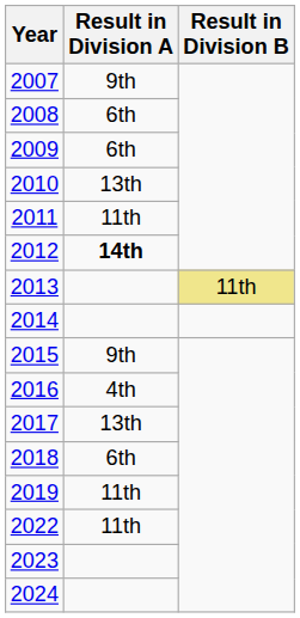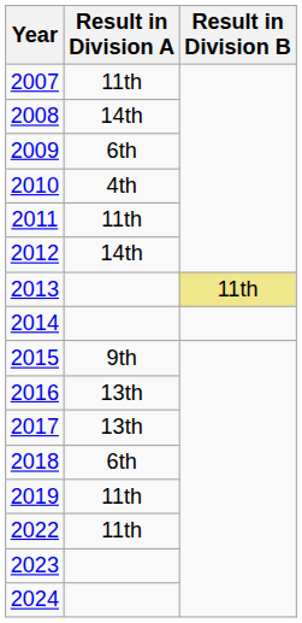 <table class="wikitable" style="text-align:center">
 <tr>
 <th>Year</th>
 <th>Result in<br>Division A</th>
 <th>Result in<br>Division B</th>
 </tr>
 <tr>
 <td><a href='#'>2007</a></td>
-<td>9th</td>
+<td>11th</td>
 </tr>
 <tr>
 <td><a href='#'>2008</a></td>
-<td>6th</td>
+<td>14th</td>
 </tr>
 <tr>
 <td><a href='#'>2009</a></td>
 <td>6th</td>
 </tr>
 <tr>
 <td><a href='#'>2010</a></td>
-<td>13th</td>
+<td>4th</td>
 </tr>
 <tr>
 <td><a href='#'>2011</a></td>
 <td>11th</td>
 </tr>
 <tr>
 <td><a href='#'>2012</a></td>
-<td><strong>14th</strong></td>
+<td>14th</td>
 </tr>
 <tr>
 <td><a href='#'>2013</a></td>
 <td></td>
 <td style="background: khaki;">11th</td>
 </tr>
 <tr>
 <td><a href='#'>2014</a></td>
 <td></td>
 <td></td>
 </tr>
 <tr>
 <td><a href='#'>2015</a></td>
 <td>9th</td>
 </tr>
 <tr>
 <td><a href='#'>2016</a></td>
-<td>4th</td>
+<td>13th</td>
 </tr>
 <tr>
 <td><a href='#'>2017</a></td>
 <td>13th</td>
 </tr>
 <tr>
 <td><a href='#'>2018</a></td>
 <td>6th</td>
 </tr>
 <tr>
 <td><a href='#'>2019</a></td>
 <td>11th</td>
 </tr>
 <tr>
 <td><a href='#'>2022</a></td>
 <td>11th</td>
 </tr>
 <tr>
 <td><a href='#'>2023</a></td>
 <td></td>
 </tr>
 <tr>
 <td><a href='#'>2024</a></td>
 <td></td>
 </tr>
 </table>
